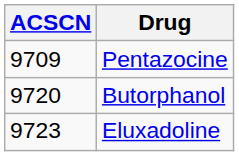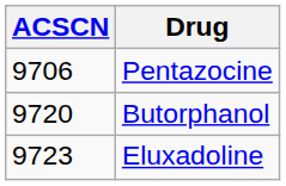 <table class="wikitable sortable">
 <tr>
 <th><a href='#'>ACSCN</a></th>
 <th>Drug</th>
 </tr>
 <tr>
-<td>9709</td>
+<td>9706</td>
 <td><a href='#'>Pentazocine</a></td>
 </tr>
 <tr>
 <td>9720</td>
 <td><a href='#'>Butorphanol</a></td>
 </tr>
 <tr>
 <td>9723</td>
 <td><a href='#'>Eluxadoline</a></td>
 </tr>
 </table>
